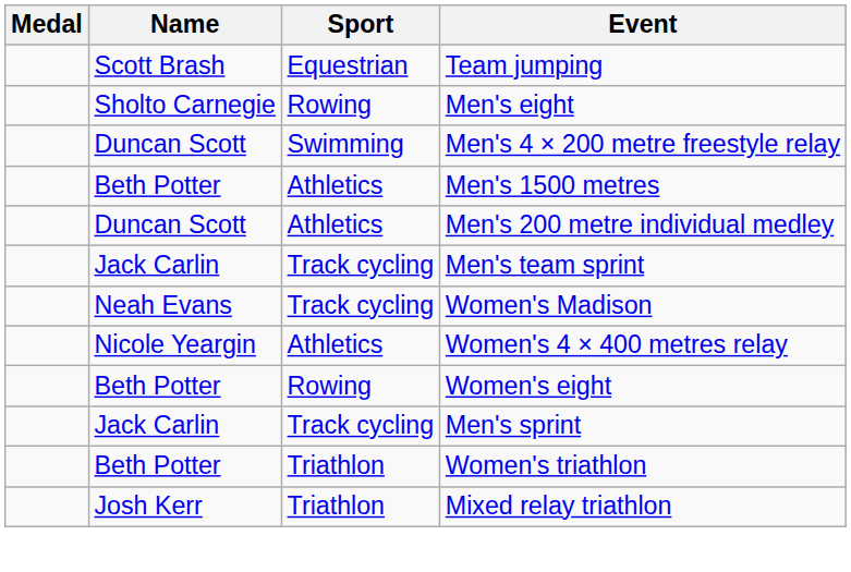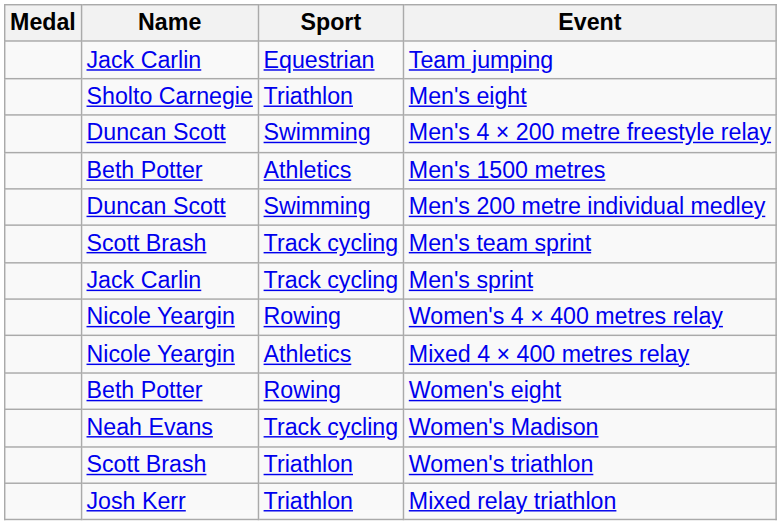 <table class="wikitable sortable">
 <tr>
 <th>Medal</th>
 <th>Name</th>
 <th>Sport</th>
 <th>Event</th>
 </tr>
 <tr>
 <td></td>
-<td><a href='#'>Scott Brash</a></td>
+<td><a href='#'>Jack Carlin</a></td>
 <td><a href='#'>Equestrian</a></td>
 <td><a href='#'>Team jumping</a></td>
 </tr>
 <tr>
 <td></td>
 <td><a href='#'>Sholto Carnegie</a></td>
-<td><a href='#'>Rowing</a></td>
+<td><a href='#'>Triathlon</a></td>
 <td><a href='#'>Men's eight</a></td>
 </tr>
 <tr>
 <td></td>
 <td><a href='#'>Duncan Scott</a></td>
 <td><a href='#'>Swimming</a></td>
 <td><a href='#'>Men's 4 × 200 metre freestyle relay</a></td>
 </tr>
 <tr>
 <td></td>
 <td><a href='#'>Beth Potter</a></td>
 <td><a href='#'>Athletics</a></td>
 <td><a href='#'>Men's 1500 metres</a></td>
 </tr>
 <tr>
 <td></td>
 <td><a href='#'>Duncan Scott</a></td>
-<td><a href='#'>Athletics</a></td>
+<td><a href='#'>Swimming</a></td>
 <td><a href='#'>Men's 200 metre individual medley</a></td>
+</tr>
+<tr>
+<td></td>
+<td><a href='#'>Scott Brash</a></td>
+<td><a href='#'>Track cycling</a></td>
+<td><a href='#'>Men's team sprint</a></td>
 </tr>
 <tr>
 <td></td>
 <td><a href='#'>Jack Carlin</a></td>
 <td><a href='#'>Track cycling</a></td>
-<td><a href='#'>Men's team sprint</a></td>
+<td><a href='#'>Men's sprint</a></td>
+</tr>
+<tr>
+<td></td>
+<td><a href='#'>Nicole Yeargin</a></td>
+<td><a href='#'>Rowing</a></td>
+<td><a href='#'>Women's 4 × 400 metres relay</a></td>
+</tr>
+<tr>
+<td></td>
+<td><a href='#'>Nicole Yeargin</a></td>
+<td><a href='#'>Athletics</a></td>
+<td><a href='#'>Mixed 4 × 400 metres relay</a></td>
+</tr>
+<tr>
+<td></td>
+<td><a href='#'>Beth Potter</a></td>
+<td><a href='#'>Rowing</a></td>
+<td><a href='#'>Women's eight</a></td>
 </tr>
 <tr>
 <td></td>
 <td><a href='#'>Neah Evans</a></td>
 <td><a href='#'>Track cycling</a></td>
 <td><a href='#'>Women's Madison</a></td>
 </tr>
 <tr>
 <td></td>
-<td><a href='#'>Nicole Yeargin</a></td>
-<td><a href='#'>Athletics</a></td>
-<td><a href='#'>Women's 4 × 400 metres relay</a></td>
-</tr>
-<tr>
-<td></td>
-<td><a href='#'>Beth Potter</a></td>
-<td><a href='#'>Rowing</a></td>
-<td><a href='#'>Women's eight</a></td>
-</tr>
-<tr>
-<td></td>
-<td><a href='#'>Jack Carlin</a></td>
-<td><a href='#'>Track cycling</a></td>
-<td><a href='#'>Men's sprint</a></td>
-</tr>
-<tr>
-<td></td>
-<td><a href='#'>Beth Potter</a></td>
+<td><a href='#'>Scott Brash</a></td>
 <td><a href='#'>Triathlon</a></td>
 <td><a href='#'>Women's triathlon</a></td>
 </tr>
 <tr>
 <td></td>
 <td><a href='#'>Josh Kerr</a></td>
 <td><a href='#'>Triathlon</a></td>
 <td><a href='#'>Mixed relay triathlon</a></td>
 </tr>
 </table>
